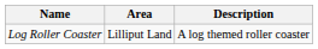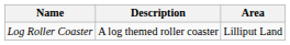 <table class="wikitable">
 <tr>
 <th>Name</th>
+<th>Description</th>
 <th>Area</th>
-<th>Description</th>
 </tr>
 <tr>
 <td><em>Log Roller Coaster</em></td>
+<td>A log themed roller coaster</td>
 <td>Lilliput Land</td>
-<td>A log themed roller coaster</td>
 </tr>
 </table>
